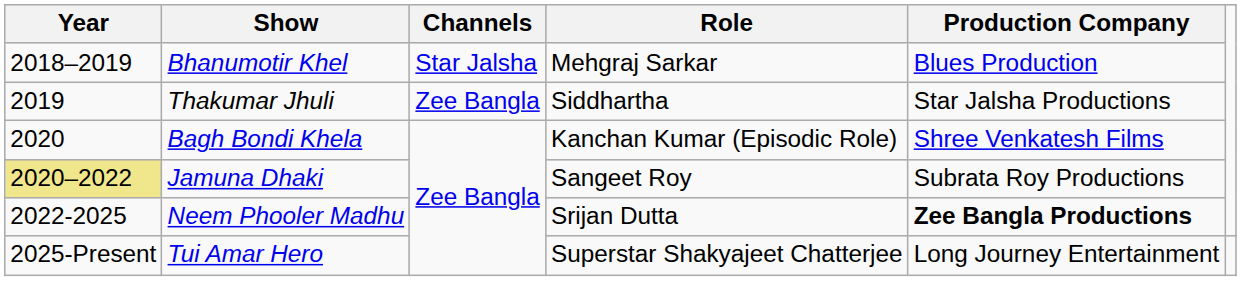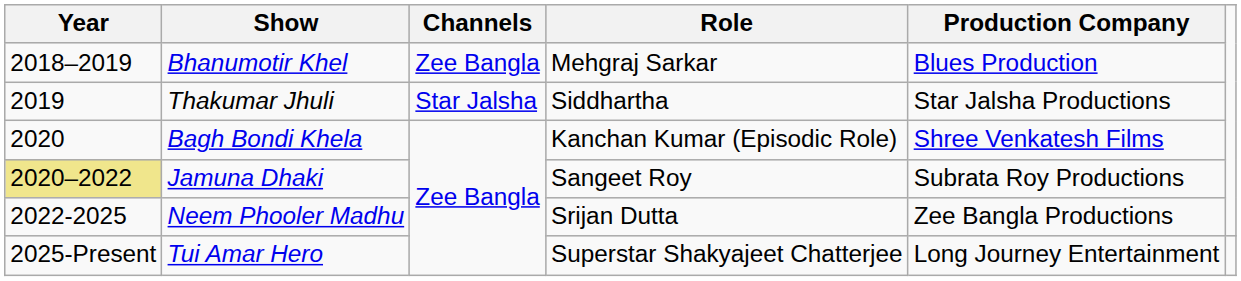 <table class="wikitable sortable">
 <tr>
 <th>Year</th>
 <th>Show</th>
 <th>Channels</th>
 <th>Role</th>
 <th>Production Company</th>
 </tr>
 <tr>
 <td>2018–2019</td>
 <td><em><a href='#'>Bhanumotir Khel</a></em></td>
-<td><a href='#'>Star Jalsha</a></td>
+<td><a href='#'>Zee Bangla</a></td>
 <td>Mehgraj Sarkar</td>
 <td><a href='#'>Blues Production</a></td>
 </tr>
 <tr>
 <td>2019</td>
 <td><em>Thakumar Jhuli</em></td>
-<td><a href='#'>Zee Bangla</a></td>
+<td><a href='#'>Star Jalsha</a></td>
 <td>Siddhartha</td>
 <td>Star Jalsha Productions</td>
 </tr>
 <tr>
 <td>2020</td>
 <td><em><a href='#'>Bagh Bondi Khela</a></em></td>
 <td rowspan="4"><a href='#'>Zee Bangla</a></td>
 <td>Kanchan Kumar (Episodic Role)</td>
 <td><a href='#'>Shree Venkatesh Films</a></td>
 </tr>
 <tr>
 <td style="background: khaki;">2020–2022</td>
 <td><em><a href='#'>Jamuna Dhaki</a></em></td>
 <td>Sangeet Roy</td>
 <td>Subrata Roy Productions</td>
 </tr>
 <tr>
 <td>2022-2025</td>
 <td><em><a href='#'>Neem Phooler Madhu</a></em></td>
 <td>Srijan Dutta</td>
-<td><strong>Zee Bangla Productions</strong></td>
+<td>Zee Bangla Productions</td>
 </tr>
 <tr>
 <td>2025-Present</td>
 <td><em><a href='#'>Tui Amar Hero</a></em></td>
 <td>Superstar Shakyajeet Chatterjee</td>
 <td>Long Journey Entertainment</td>
 <td></td>
 </tr>
 </table>
